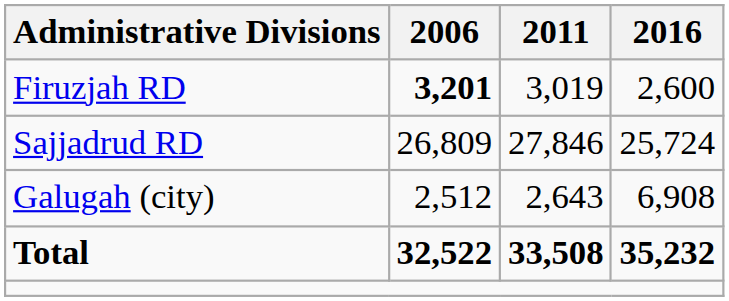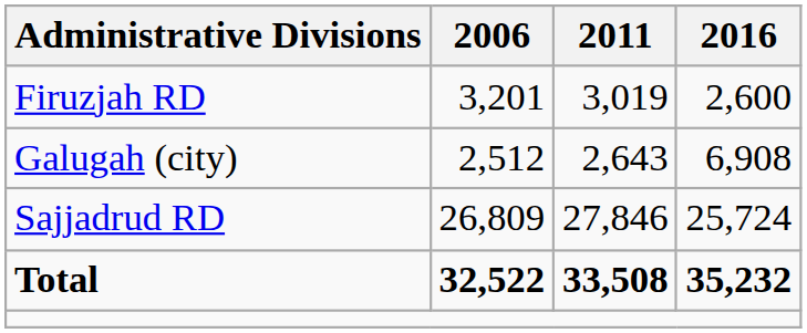 <table class="wikitable">
 <tr>
 <th>Administrative Divisions</th>
 <th>2006</th>
 <th>2011</th>
 <th>2016</th>
 </tr>
 <tr>
 <td><a href='#'>Firuzjah RD</a></td>
-<td style="text-align: right;"><strong>3,201</strong></td>
+<td style="text-align: right;">3,201</td>
 <td style="text-align: right;">3,019</td>
 <td style="text-align: right;">2,600</td>
+</tr>
+<tr>
+<td><a href='#'>Galugah</a> (city)</td>
+<td style="text-align: right;">2,512</td>
+<td style="text-align: right;">2,643</td>
+<td style="text-align: right;">6,908</td>
 </tr>
 <tr>
 <td><a href='#'>Sajjadrud RD</a></td>
 <td style="text-align: right;">26,809</td>
 <td style="text-align: right;">27,846</td>
 <td style="text-align: right;">25,724</td>
-</tr>
-<tr>
-<td><a href='#'>Galugah</a> (city)</td>
-<td style="text-align: right;">2,512</td>
-<td style="text-align: right;">2,643</td>
-<td style="text-align: right;">6,908</td>
 </tr>
 <tr>
 <td><strong>Total</strong></td>
 <td style="text-align: right;"><strong>32,522</strong></td>
 <td style="text-align: right;"><strong>33,508</strong></td>
 <td style="text-align: right;"><strong>35,232</strong></td>
 </tr>
 <tr>
 <td colspan=4></td>
 </tr>
 </table>
